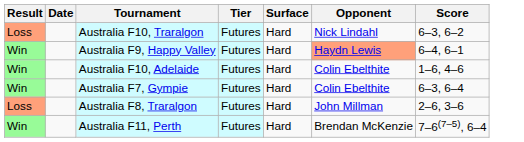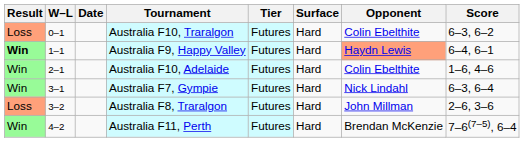 <table class="sortable wikitable">
 <tr>
 <th>Result</th>
+<th class="unsortable">W–L</th>
 <th>Date</th>
 <th>Tournament</th>
 <th>Tier</th>
 <th>Surface</th>
 <th>Opponent</th>
 <th class="unsortable">Score</th>
 </tr>
 <tr>
 <td bgcolor=FFA07A>Loss</td>
+<td><small>0–1</small></td>
 <td></td>
 <td style="background:#cffcff;">Australia F10, <a href='#'>Traralgon</a></td>
 <td style="background:#cffcff;">Futures</td>
 <td>Hard</td>
-<td> <a href='#'>Nick Lindahl</a></td>
+<td> <a href='#'>Colin Ebelthite</a></td>
 <td>6–3, 6–2</td>
 </tr>
 <tr>
-<td bgcolor=98FB98>Win</td>
+<td bgcolor=98FB98><strong>Win</strong></td>
+<td><small>1–1</small></td>
 <td></td>
 <td style="background:#cffcff;">Australia F9, <a href='#'>Happy Valley</a></td>
 <td style="background:#cffcff;">Futures</td>
 <td>Hard</td>
 <td style="background: lightsalmon;"> <a href='#'>Haydn Lewis</a></td>
 <td>6–4, 6–1</td>
 </tr>
 <tr>
 <td bgcolor=98FB98>Win</td>
+<td><small>2–1</small></td>
 <td></td>
 <td style="background:#cffcff;">Australia F10, <a href='#'>Adelaide</a></td>
 <td style="background:#cffcff;">Futures</td>
 <td>Hard</td>
 <td> <a href='#'>Colin Ebelthite</a></td>
 <td>1–6, 4–6</td>
 </tr>
 <tr>
 <td bgcolor=98FB98>Win</td>
+<td><small>3–1</small></td>
 <td></td>
 <td style="background:#cffcff;">Australia F7, <a href='#'>Gympie</a></td>
 <td style="background:#cffcff;">Futures</td>
 <td>Hard</td>
-<td> <a href='#'>Colin Ebelthite</a></td>
+<td> <a href='#'>Nick Lindahl</a></td>
 <td>6–3, 6–4</td>
 </tr>
 <tr>
 <td bgcolor=FFA07A>Loss</td>
+<td><small>3–2</small></td>
 <td></td>
 <td style="background:#cffcff;">Australia F8, <a href='#'>Traralgon</a></td>
 <td style="background:#cffcff;">Futures</td>
 <td>Hard</td>
 <td> <a href='#'>John Millman</a></td>
 <td>2–6, 3–6</td>
 </tr>
 <tr>
 <td bgcolor=98FB98>Win</td>
+<td><small>4–2</small></td>
 <td></td>
 <td style="background:#cffcff;">Australia F11, <a href='#'>Perth</a></td>
 <td style="background:#cffcff;">Futures</td>
 <td>Hard</td>
 <td> Brendan McKenzie</td>
 <td>7–6<sup>(7–5)</sup>, 6–4</td>
 </tr>
 </table>
